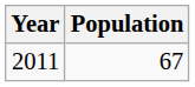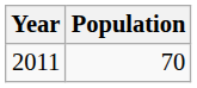 <table class="wikitable" style="line-height:1.1em;">
 <tr>
 <th>Year</th>
 <th>Population</th>
 </tr>
 <tr align="right">
 <td>2011</td>
-<td>67</td>
+<td>70</td>
 </tr>
 </table>
